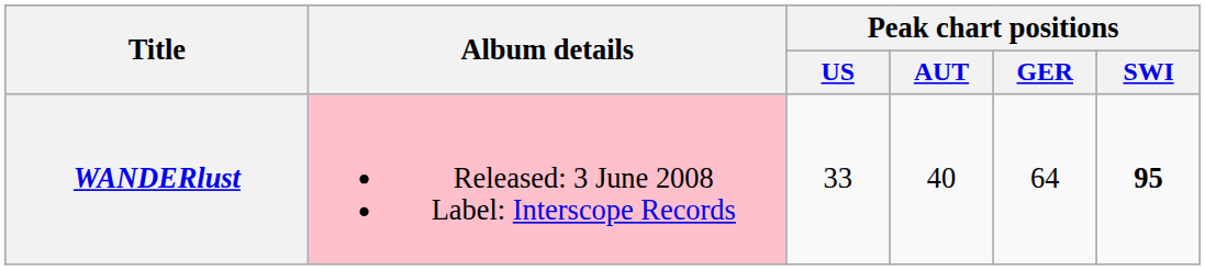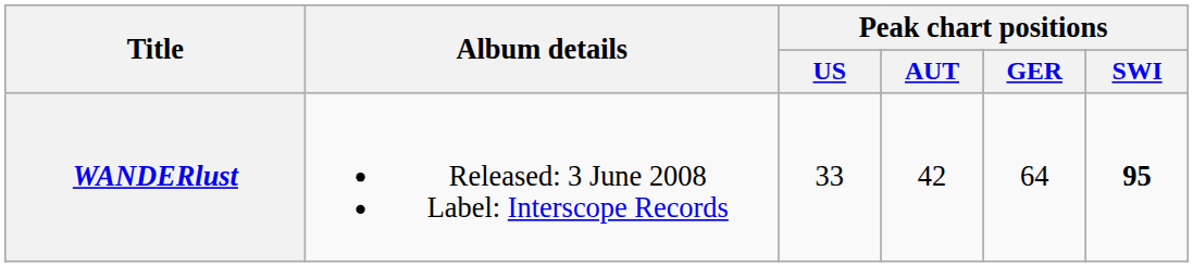 <table class="wikitable plainrowheaders" style="text-align:center;">
 <tr>
 <th scope="col" rowspan="2" style="width:10em;">Title</th>
 <th scope="col" rowspan="2" style="width:16em;">Album details</th>
 <th scope="col" colspan="4">Peak chart positions</th>
 </tr>
 <tr>
 <th scope="col" style="width:3.5em;font-size:90%"><a href='#'>US</a><br></th>
 <th scope="col" style="width:3.5em;font-size:90%"><a href='#'>AUT</a><br></th>
 <th scope="col" style="width:3.5em;font-size:90%"><a href='#'>GER</a><br></th>
 <th scope="col" style="width:3.5em;font-size:90%"><a href='#'>SWI</a><br></th>
 </tr>
 <tr>
 <th scope="row"><em><a href='#'>WANDERlust</a></em></th>
-<td style="background: pink;"><br><ul><li>Released: 3 June 2008</li><li>Label: <a href='#'>Interscope Records</a></li></ul></td>
+<td><br><ul><li>Released: 3 June 2008</li><li>Label: <a href='#'>Interscope Records</a></li></ul></td>
 <td>33</td>
-<td>40</td>
+<td>42</td>
 <td>64</td>
 <td><strong>95</strong></td>
 </tr>
 </table>
